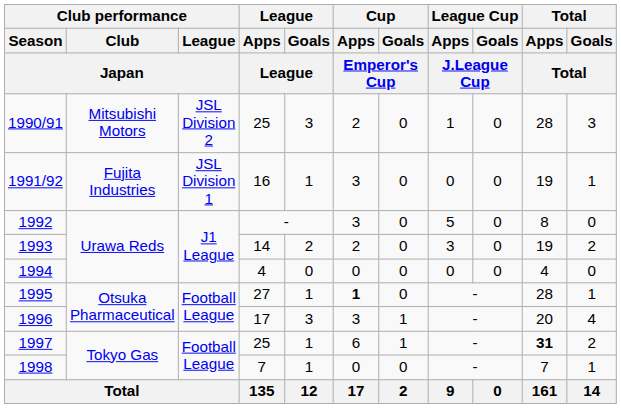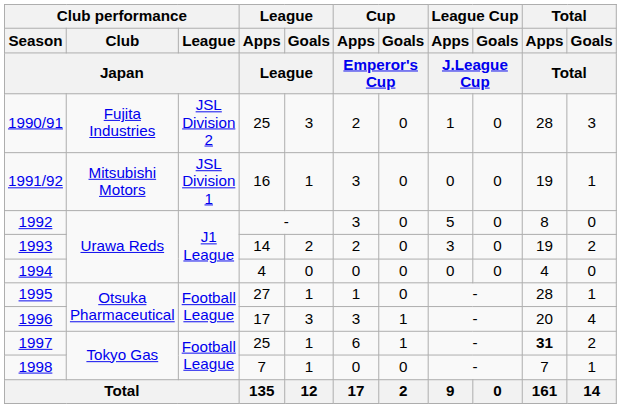 <table class="wikitable" style="text-align:center;">
 <tr>
 <th colspan=3>Club performance</th>
 <th colspan=2>League</th>
 <th colspan=2>Cup</th>
 <th colspan=2>League Cup</th>
 <th colspan=2>Total</th>
 </tr>
 <tr>
 <th>Season</th>
 <th>Club</th>
 <th>League</th>
 <th>Apps</th>
 <th>Goals</th>
 <th>Apps</th>
 <th>Goals</th>
 <th>Apps</th>
 <th>Goals</th>
 <th>Apps</th>
 <th>Goals</th>
 </tr>
 <tr>
 <th colspan=3>Japan</th>
 <th colspan=2>League</th>
 <th colspan=2><a href='#'>Emperor's Cup</a></th>
 <th colspan=2><a href='#'>J.League Cup</a></th>
 <th colspan=2>Total</th>
 </tr>
 <tr>
 <td><a href='#'>1990/91</a></td>
-<td><a href='#'>Mitsubishi Motors</a></td>
+<td><a href='#'>Fujita Industries</a></td>
 <td><a href='#'>JSL Division 2</a></td>
 <td>25</td>
 <td>3</td>
 <td>2</td>
 <td>0</td>
 <td>1</td>
 <td>0</td>
 <td>28</td>
 <td>3</td>
 </tr>
 <tr>
 <td><a href='#'>1991/92</a></td>
-<td><a href='#'>Fujita Industries</a></td>
+<td><a href='#'>Mitsubishi Motors</a></td>
 <td><a href='#'>JSL Division 1</a></td>
 <td>16</td>
 <td>1</td>
 <td>3</td>
 <td>0</td>
 <td>0</td>
 <td>0</td>
 <td>19</td>
 <td>1</td>
 </tr>
 <tr>
 <td><a href='#'>1992</a></td>
 <td rowspan="3"><a href='#'>Urawa Reds</a></td>
 <td rowspan="3"><a href='#'>J1 League</a></td>
 <td colspan="2">-</td>
 <td>3</td>
 <td>0</td>
 <td>5</td>
 <td>0</td>
 <td>8</td>
 <td>0</td>
 </tr>
 <tr>
 <td><a href='#'>1993</a></td>
 <td>14</td>
 <td>2</td>
 <td>2</td>
 <td>0</td>
 <td>3</td>
 <td>0</td>
 <td>19</td>
 <td>2</td>
 </tr>
 <tr>
 <td><a href='#'>1994</a></td>
 <td>4</td>
 <td>0</td>
 <td>0</td>
 <td>0</td>
 <td>0</td>
 <td>0</td>
 <td>4</td>
 <td>0</td>
 </tr>
 <tr>
 <td><a href='#'>1995</a></td>
 <td rowspan="2"><a href='#'>Otsuka Pharmaceutical</a></td>
 <td rowspan="2"><a href='#'>Football League</a></td>
 <td>27</td>
 <td>1</td>
-<td><strong>1</strong></td>
+<td>1</td>
 <td>0</td>
 <td colspan="2">-</td>
 <td>28</td>
 <td>1</td>
 </tr>
 <tr>
 <td><a href='#'>1996</a></td>
 <td>17</td>
 <td>3</td>
 <td>3</td>
 <td>1</td>
 <td colspan="2">-</td>
 <td>20</td>
 <td>4</td>
 </tr>
 <tr>
 <td><a href='#'>1997</a></td>
 <td rowspan="2"><a href='#'>Tokyo Gas</a></td>
 <td rowspan="2"><a href='#'>Football League</a></td>
 <td>25</td>
 <td>1</td>
 <td>6</td>
 <td>1</td>
 <td colspan="2">-</td>
 <td><strong>31</strong></td>
 <td>2</td>
 </tr>
 <tr>
 <td><a href='#'>1998</a></td>
 <td>7</td>
 <td>1</td>
 <td>0</td>
 <td>0</td>
 <td colspan="2">-</td>
 <td>7</td>
 <td>1</td>
 </tr>
 <tr>
 <th colspan=3>Total</th>
 <th>135</th>
 <th>12</th>
 <th>17</th>
 <th>2</th>
 <th>9</th>
 <th>0</th>
 <th>161</th>
 <th>14</th>
 </tr>
 </table>
